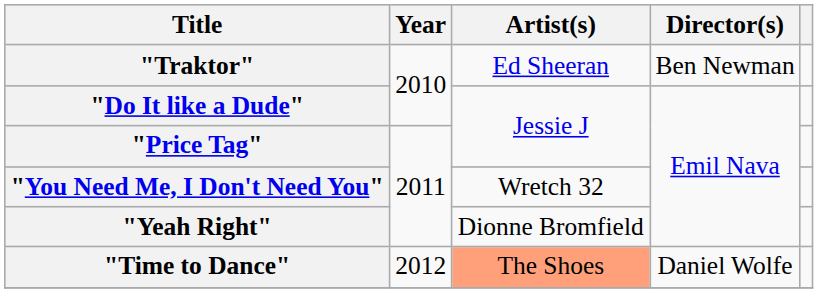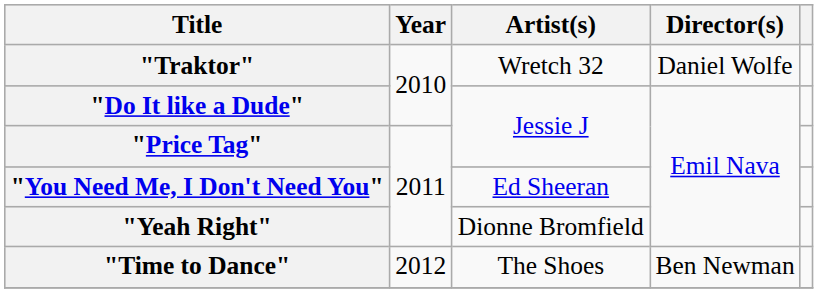 <table class="wikitable plainrowheaders" style="text-align:center;">
 <tr>
 <th scope="col">Title</th>
 <th scope="col">Year</th>
 <th scope="col">Artist(s)</th>
 <th scope="col">Director(s)</th>
 <th scope="col"></th>
 </tr>
 <tr>
 <th scope="row">"Traktor"</th>
 <td rowspan="2">2010</td>
-<td><a href='#'>Ed Sheeran</a></td>
-<td rowspan="1">Ben Newman</td>
+<td rowspan="1">Wretch 32</td>
+<td rowspan="1">Daniel Wolfe</td>
 <td></td>
 </tr>
 <tr>
 <th scope="row">"<a href='#'>Do It like a Dude</a>"</th>
 <td rowspan="2"><a href='#'>Jessie J</a></td>
 <td rowspan="4"><a href='#'>Emil Nava</a></td>
 <td></td>
 </tr>
 <tr>
 <th scope="row">"<a href='#'>Price Tag</a>"</th>
 <td rowspan="3">2011</td>
 <td></td>
 </tr>
 <tr>
 <th scope="row">"<a href='#'>You Need Me, I Don't Need You</a>"</th>
-<td rowspan="1">Wretch 32</td>
+<td><a href='#'>Ed Sheeran</a></td>
 <td></td>
 </tr>
 <tr>
 <th scope="row">"Yeah Right"</th>
 <td>Dionne Bromfield</td>
 <td></td>
 </tr>
 <tr>
 <th scope="row">"Time to Dance"</th>
 <td rowspan="1">2012</td>
-<td rowspan="1" style="background: lightsalmon;">The Shoes</td>
-<td rowspan="1">Daniel Wolfe</td>
+<td rowspan="1">The Shoes</td>
+<td rowspan="1">Ben Newman</td>
 <td></td>
 </tr>
 <tr>
 </tr>
 </table>
